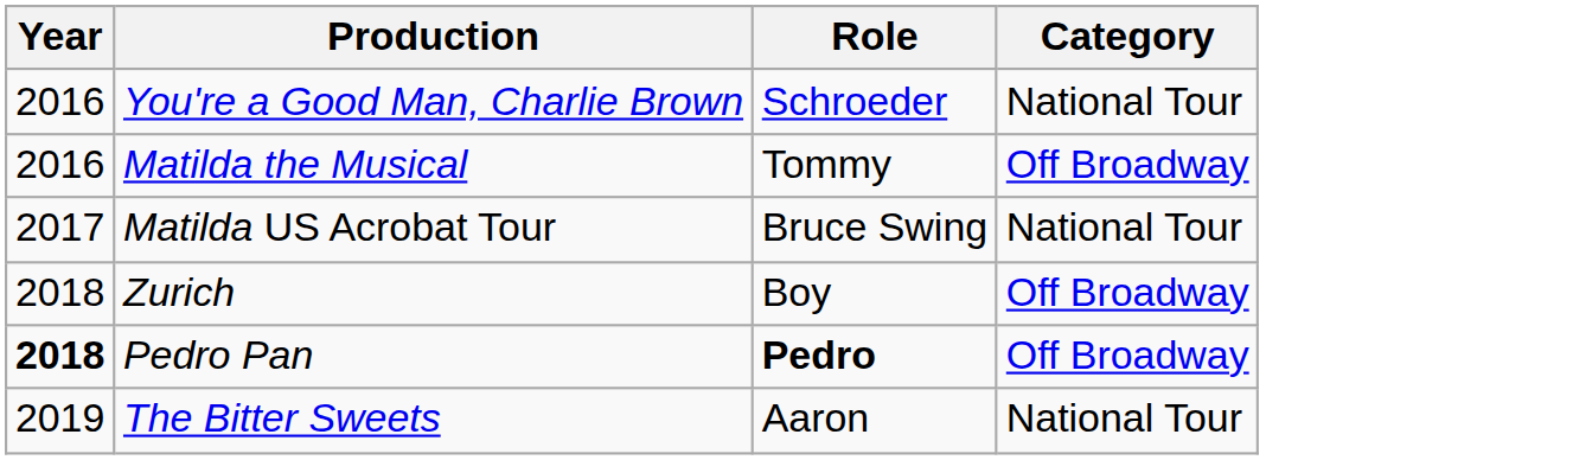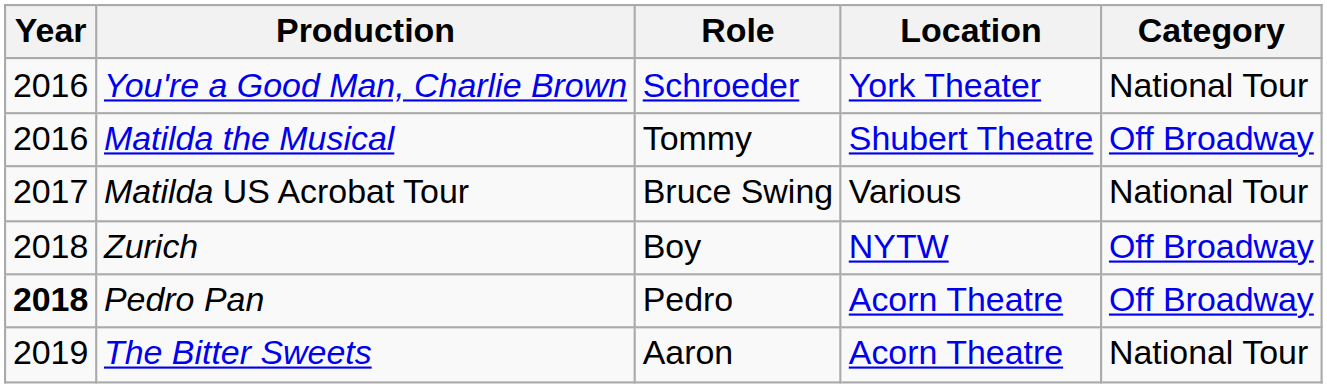 <table class="wikitable sortable">
 <tr>
 <th>Year</th>
 <th>Production</th>
 <th>Role</th>
+<th>Location</th>
 <th>Category</th>
 </tr>
 <tr>
 <td>2016</td>
 <td><em><a href='#'>You're a Good Man, Charlie Brown</a></em></td>
 <td><a href='#'>Schroeder</a></td>
+<td><a href='#'>York Theater</a></td>
 <td>National Tour</td>
 </tr>
 <tr>
 <td>2016</td>
 <td><em><a href='#'>Matilda the Musical</a></em></td>
 <td>Tommy</td>
+<td><a href='#'>Shubert Theatre</a></td>
 <td><a href='#'>Off Broadway</a></td>
 </tr>
 <tr>
 <td>2017</td>
 <td><em>Matilda</em> US Acrobat Tour</td>
 <td>Bruce Swing</td>
+<td>Various</td>
 <td>National Tour</td>
 </tr>
 <tr>
 <td>2018</td>
 <td><em>Zurich</em></td>
 <td>Boy</td>
+<td><a href='#'>NYTW</a></td>
 <td><a href='#'>Off Broadway</a></td>
 </tr>
 <tr>
 <td><strong>2018</strong></td>
 <td><em>Pedro Pan</em></td>
-<td><strong>Pedro</strong></td>
+<td>Pedro</td>
+<td><a href='#'>Acorn Theatre</a></td>
 <td><a href='#'>Off Broadway</a></td>
 </tr>
 <tr>
 <td>2019</td>
 <td><em><a href='#'>The Bitter Sweets</a></em></td>
 <td>Aaron</td>
+<td><a href='#'>Acorn Theatre</a></td>
 <td>National Tour</td>
 </tr>
 </table>
